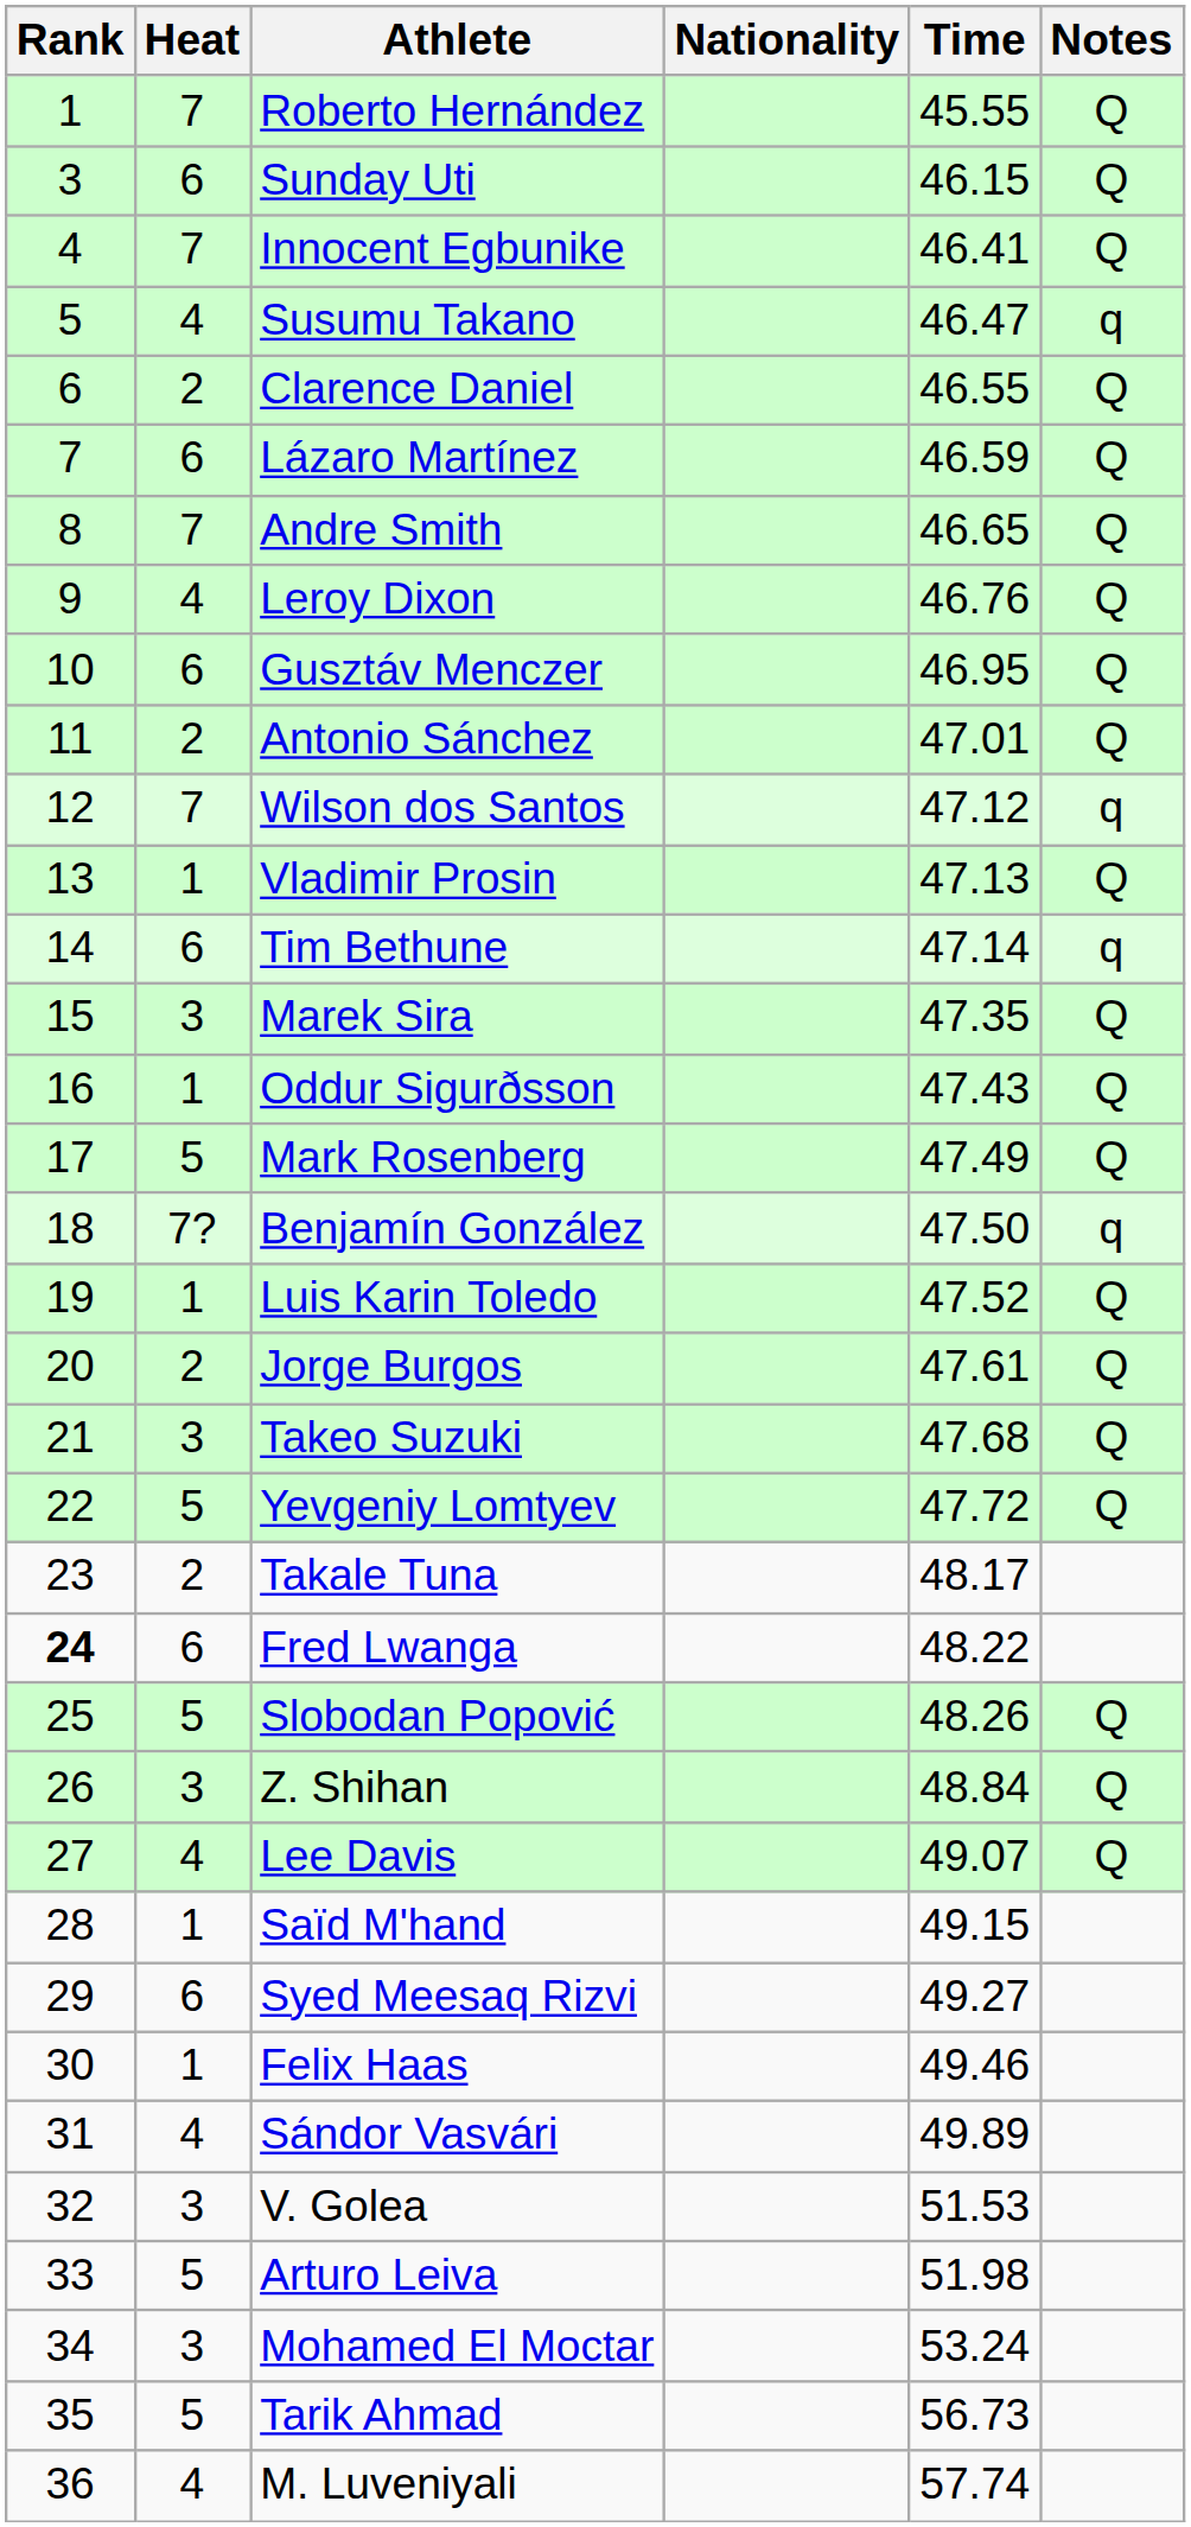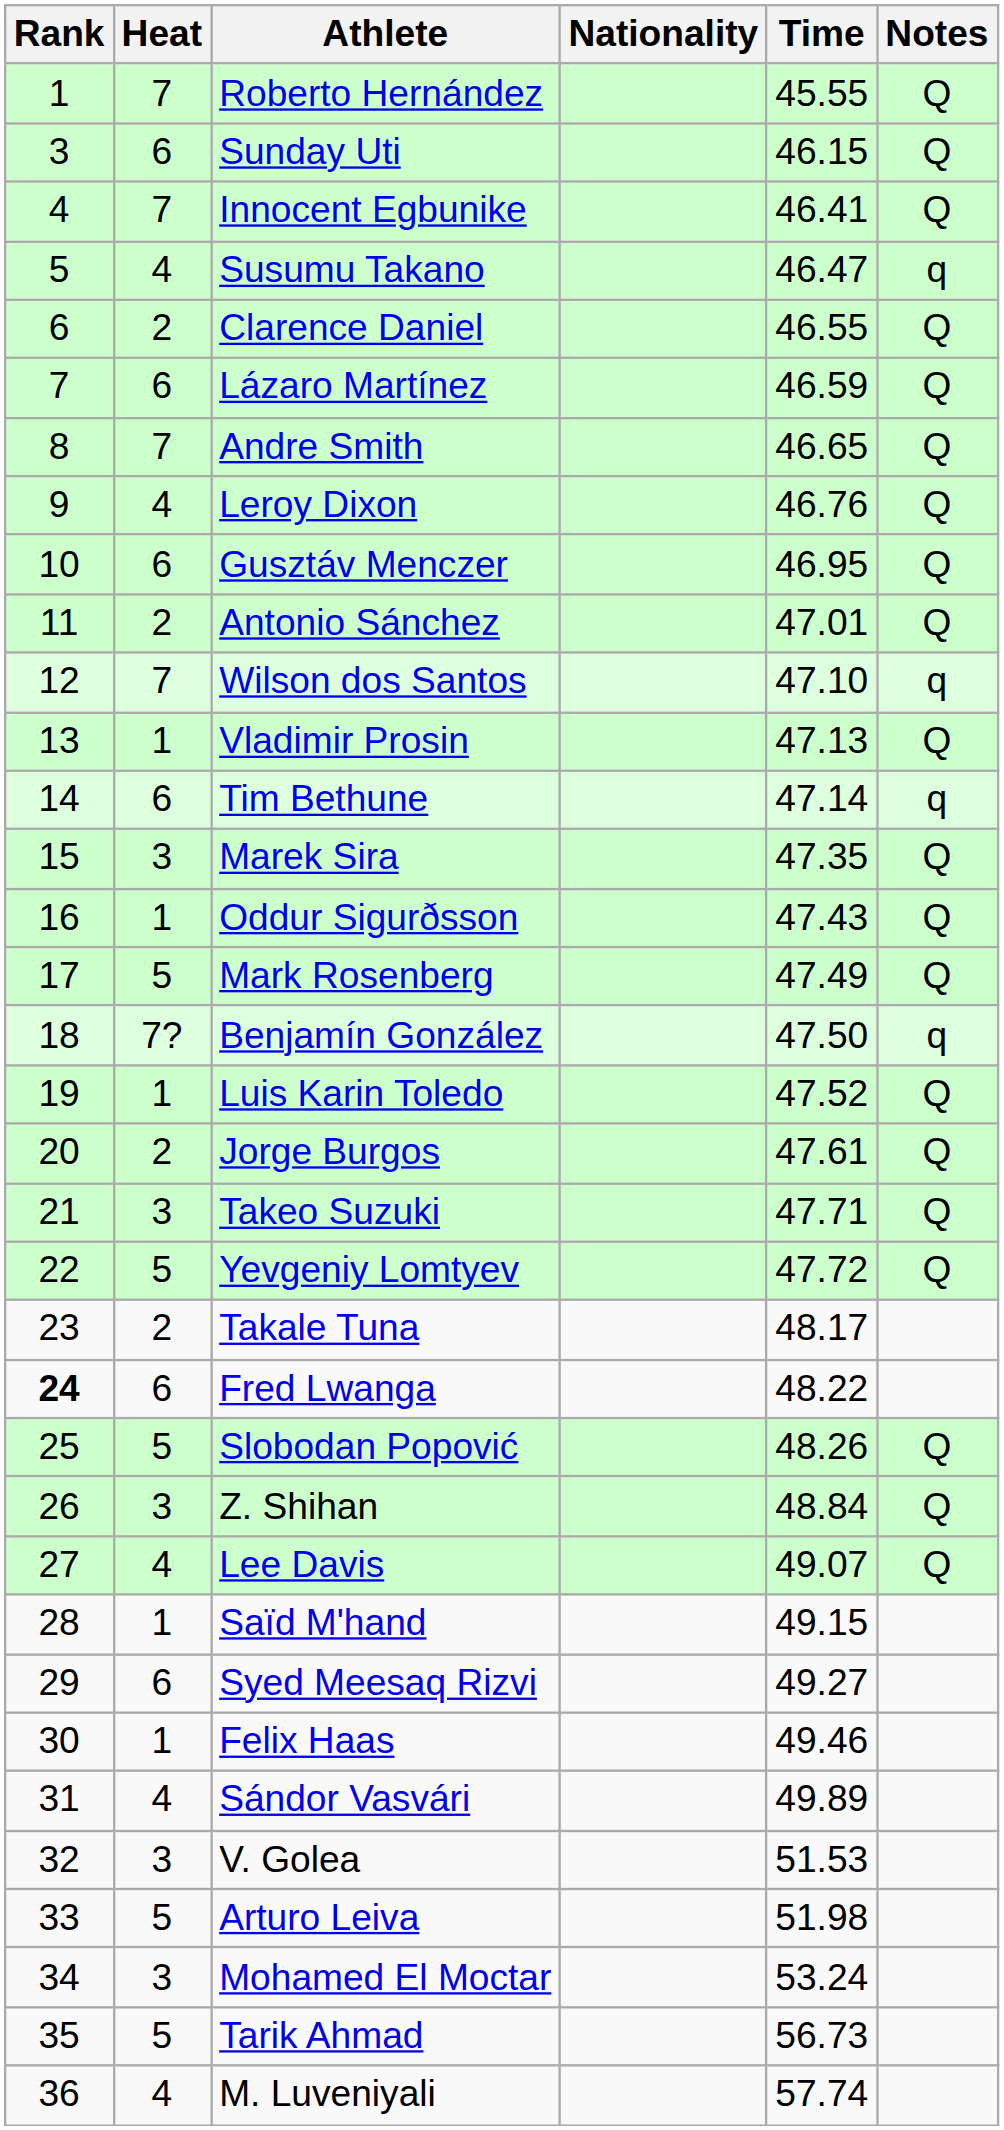 <table class="wikitable sortable" style="text-align:center">
 <tr>
 <th>Rank</th>
 <th>Heat</th>
 <th>Athlete</th>
 <th>Nationality</th>
 <th>Time</th>
 <th>Notes</th>
 </tr>
 <tr bgcolor=ccffcc>
 <td>1</td>
 <td>7</td>
 <td align=left><a href='#'>Roberto Hernández</a></td>
 <td align=left></td>
 <td>45.55</td>
 <td>Q</td>
 </tr>
 <tr bgcolor=ccffcc>
 <td>3</td>
 <td>6</td>
 <td align=left><a href='#'>Sunday Uti</a></td>
 <td align=left></td>
 <td>46.15</td>
 <td>Q</td>
 </tr>
 <tr bgcolor=ccffcc>
 <td>4</td>
 <td>7</td>
 <td align=left><a href='#'>Innocent Egbunike</a></td>
 <td align=left></td>
 <td>46.41</td>
 <td>Q</td>
 </tr>
 <tr bgcolor=ccffcc>
 <td>5</td>
 <td>4</td>
 <td align=left><a href='#'>Susumu Takano</a></td>
 <td align=left></td>
 <td>46.47</td>
 <td>q</td>
 </tr>
 <tr bgcolor=ccffcc>
 <td>6</td>
 <td>2</td>
 <td align=left><a href='#'>Clarence Daniel</a></td>
 <td align=left></td>
 <td>46.55</td>
 <td>Q</td>
 </tr>
 <tr bgcolor=ccffcc>
 <td>7</td>
 <td>6</td>
 <td align=left><a href='#'>Lázaro Martínez</a></td>
 <td align=left></td>
 <td>46.59</td>
 <td>Q</td>
 </tr>
 <tr bgcolor=ccffcc>
 <td>8</td>
 <td>7</td>
 <td align=left><a href='#'>Andre Smith</a></td>
 <td align=left></td>
 <td>46.65</td>
 <td>Q</td>
 </tr>
 <tr bgcolor=ccffcc>
 <td>9</td>
 <td>4</td>
 <td align=left><a href='#'>Leroy Dixon</a></td>
 <td align=left></td>
 <td>46.76</td>
 <td>Q</td>
 </tr>
 <tr bgcolor=ccffcc>
 <td>10</td>
 <td>6</td>
 <td align=left><a href='#'>Gusztáv Menczer</a></td>
 <td align=left></td>
 <td>46.95</td>
 <td>Q</td>
 </tr>
 <tr bgcolor=ccffcc>
 <td>11</td>
 <td>2</td>
 <td align=left><a href='#'>Antonio Sánchez</a></td>
 <td align=left></td>
 <td>47.01</td>
 <td>Q</td>
 </tr>
 <tr bgcolor=ddffdd>
 <td>12</td>
 <td>7</td>
 <td align=left><a href='#'>Wilson dos Santos</a></td>
 <td align=left></td>
-<td>47.12</td>
+<td>47.10</td>
 <td>q</td>
 </tr>
 <tr bgcolor=ccffcc>
 <td>13</td>
 <td>1</td>
 <td align=left><a href='#'>Vladimir Prosin</a></td>
 <td align=left></td>
 <td>47.13</td>
 <td>Q</td>
 </tr>
 <tr bgcolor=ddffdd>
 <td>14</td>
 <td>6</td>
 <td align=left><a href='#'>Tim Bethune</a></td>
 <td align=left></td>
 <td>47.14</td>
 <td>q</td>
 </tr>
 <tr bgcolor=ccffcc>
 <td>15</td>
 <td>3</td>
 <td align=left><a href='#'>Marek Sira</a></td>
 <td align=left></td>
 <td>47.35</td>
 <td>Q</td>
 </tr>
 <tr bgcolor=ccffcc>
 <td>16</td>
 <td>1</td>
 <td align=left><a href='#'>Oddur Sigurðsson</a></td>
 <td align=left></td>
 <td>47.43</td>
 <td>Q</td>
 </tr>
 <tr bgcolor=ccffcc>
 <td>17</td>
 <td>5</td>
 <td align=left><a href='#'>Mark Rosenberg</a></td>
 <td align=left></td>
 <td>47.49</td>
 <td>Q</td>
 </tr>
 <tr bgcolor=ddffdd>
 <td>18</td>
 <td>7?</td>
 <td align=left><a href='#'>Benjamín González</a></td>
 <td align=left></td>
 <td>47.50</td>
 <td>q</td>
 </tr>
 <tr bgcolor=ccffcc>
 <td>19</td>
 <td>1</td>
 <td align=left><a href='#'>Luis Karin Toledo</a></td>
 <td align=left></td>
 <td>47.52</td>
 <td>Q</td>
 </tr>
 <tr bgcolor=ccffcc>
 <td>20</td>
 <td>2</td>
 <td align=left><a href='#'>Jorge Burgos</a></td>
 <td align=left></td>
 <td>47.61</td>
 <td>Q</td>
 </tr>
 <tr bgcolor=ccffcc>
 <td>21</td>
 <td>3</td>
 <td align=left><a href='#'>Takeo Suzuki</a></td>
 <td align=left></td>
-<td>47.68</td>
+<td>47.71</td>
 <td>Q</td>
 </tr>
 <tr bgcolor=ccffcc>
 <td>22</td>
 <td>5</td>
 <td align=left><a href='#'>Yevgeniy Lomtyev</a></td>
 <td align=left></td>
 <td>47.72</td>
 <td>Q</td>
 </tr>
 <tr>
 <td>23</td>
 <td>2</td>
 <td align=left><a href='#'>Takale Tuna</a></td>
 <td align=left></td>
 <td>48.17</td>
 <td></td>
 </tr>
 <tr>
 <td><strong>24</strong></td>
 <td>6</td>
 <td align=left><a href='#'>Fred Lwanga</a></td>
 <td align=left></td>
 <td>48.22</td>
 <td></td>
 </tr>
 <tr bgcolor=ccffcc>
 <td>25</td>
 <td>5</td>
 <td align=left><a href='#'>Slobodan Popović</a></td>
 <td align=left></td>
 <td>48.26</td>
 <td>Q</td>
 </tr>
 <tr bgcolor=ccffcc>
 <td>26</td>
 <td>3</td>
 <td align=left>Z. Shihan</td>
 <td align=left></td>
 <td>48.84</td>
 <td>Q</td>
 </tr>
 <tr bgcolor=ccffcc>
 <td>27</td>
 <td>4</td>
 <td align=left><a href='#'>Lee Davis</a></td>
 <td align=left></td>
 <td>49.07</td>
 <td>Q</td>
 </tr>
 <tr>
 <td>28</td>
 <td>1</td>
 <td align=left><a href='#'>Saïd M'hand</a></td>
 <td align=left></td>
 <td>49.15</td>
 <td></td>
 </tr>
 <tr>
 <td>29</td>
 <td>6</td>
 <td align=left><a href='#'>Syed Meesaq Rizvi</a></td>
 <td align=left></td>
 <td>49.27</td>
 <td></td>
 </tr>
 <tr>
 <td>30</td>
 <td>1</td>
 <td align=left><a href='#'>Felix Haas</a></td>
 <td align=left></td>
 <td>49.46</td>
 <td></td>
 </tr>
 <tr>
 <td>31</td>
 <td>4</td>
 <td align=left><a href='#'>Sándor Vasvári</a></td>
 <td align=left></td>
 <td>49.89</td>
 <td></td>
 </tr>
 <tr>
 <td>32</td>
 <td>3</td>
 <td align=left>V. Golea</td>
 <td align=left></td>
 <td>51.53</td>
 <td></td>
 </tr>
 <tr>
 <td>33</td>
 <td>5</td>
 <td align=left><a href='#'>Arturo Leiva</a></td>
 <td align=left></td>
 <td>51.98</td>
 <td></td>
 </tr>
 <tr>
 <td>34</td>
 <td>3</td>
 <td align=left><a href='#'>Mohamed El Moctar</a></td>
 <td align=left></td>
 <td>53.24</td>
 <td></td>
 </tr>
 <tr>
 <td>35</td>
 <td>5</td>
 <td align=left><a href='#'>Tarik Ahmad</a></td>
 <td align=left></td>
 <td>56.73</td>
 <td></td>
 </tr>
 <tr>
 <td>36</td>
 <td>4</td>
 <td align=left>M. Luveniyali</td>
 <td align=left></td>
 <td>57.74</td>
 <td></td>
 </tr>
 </table>
